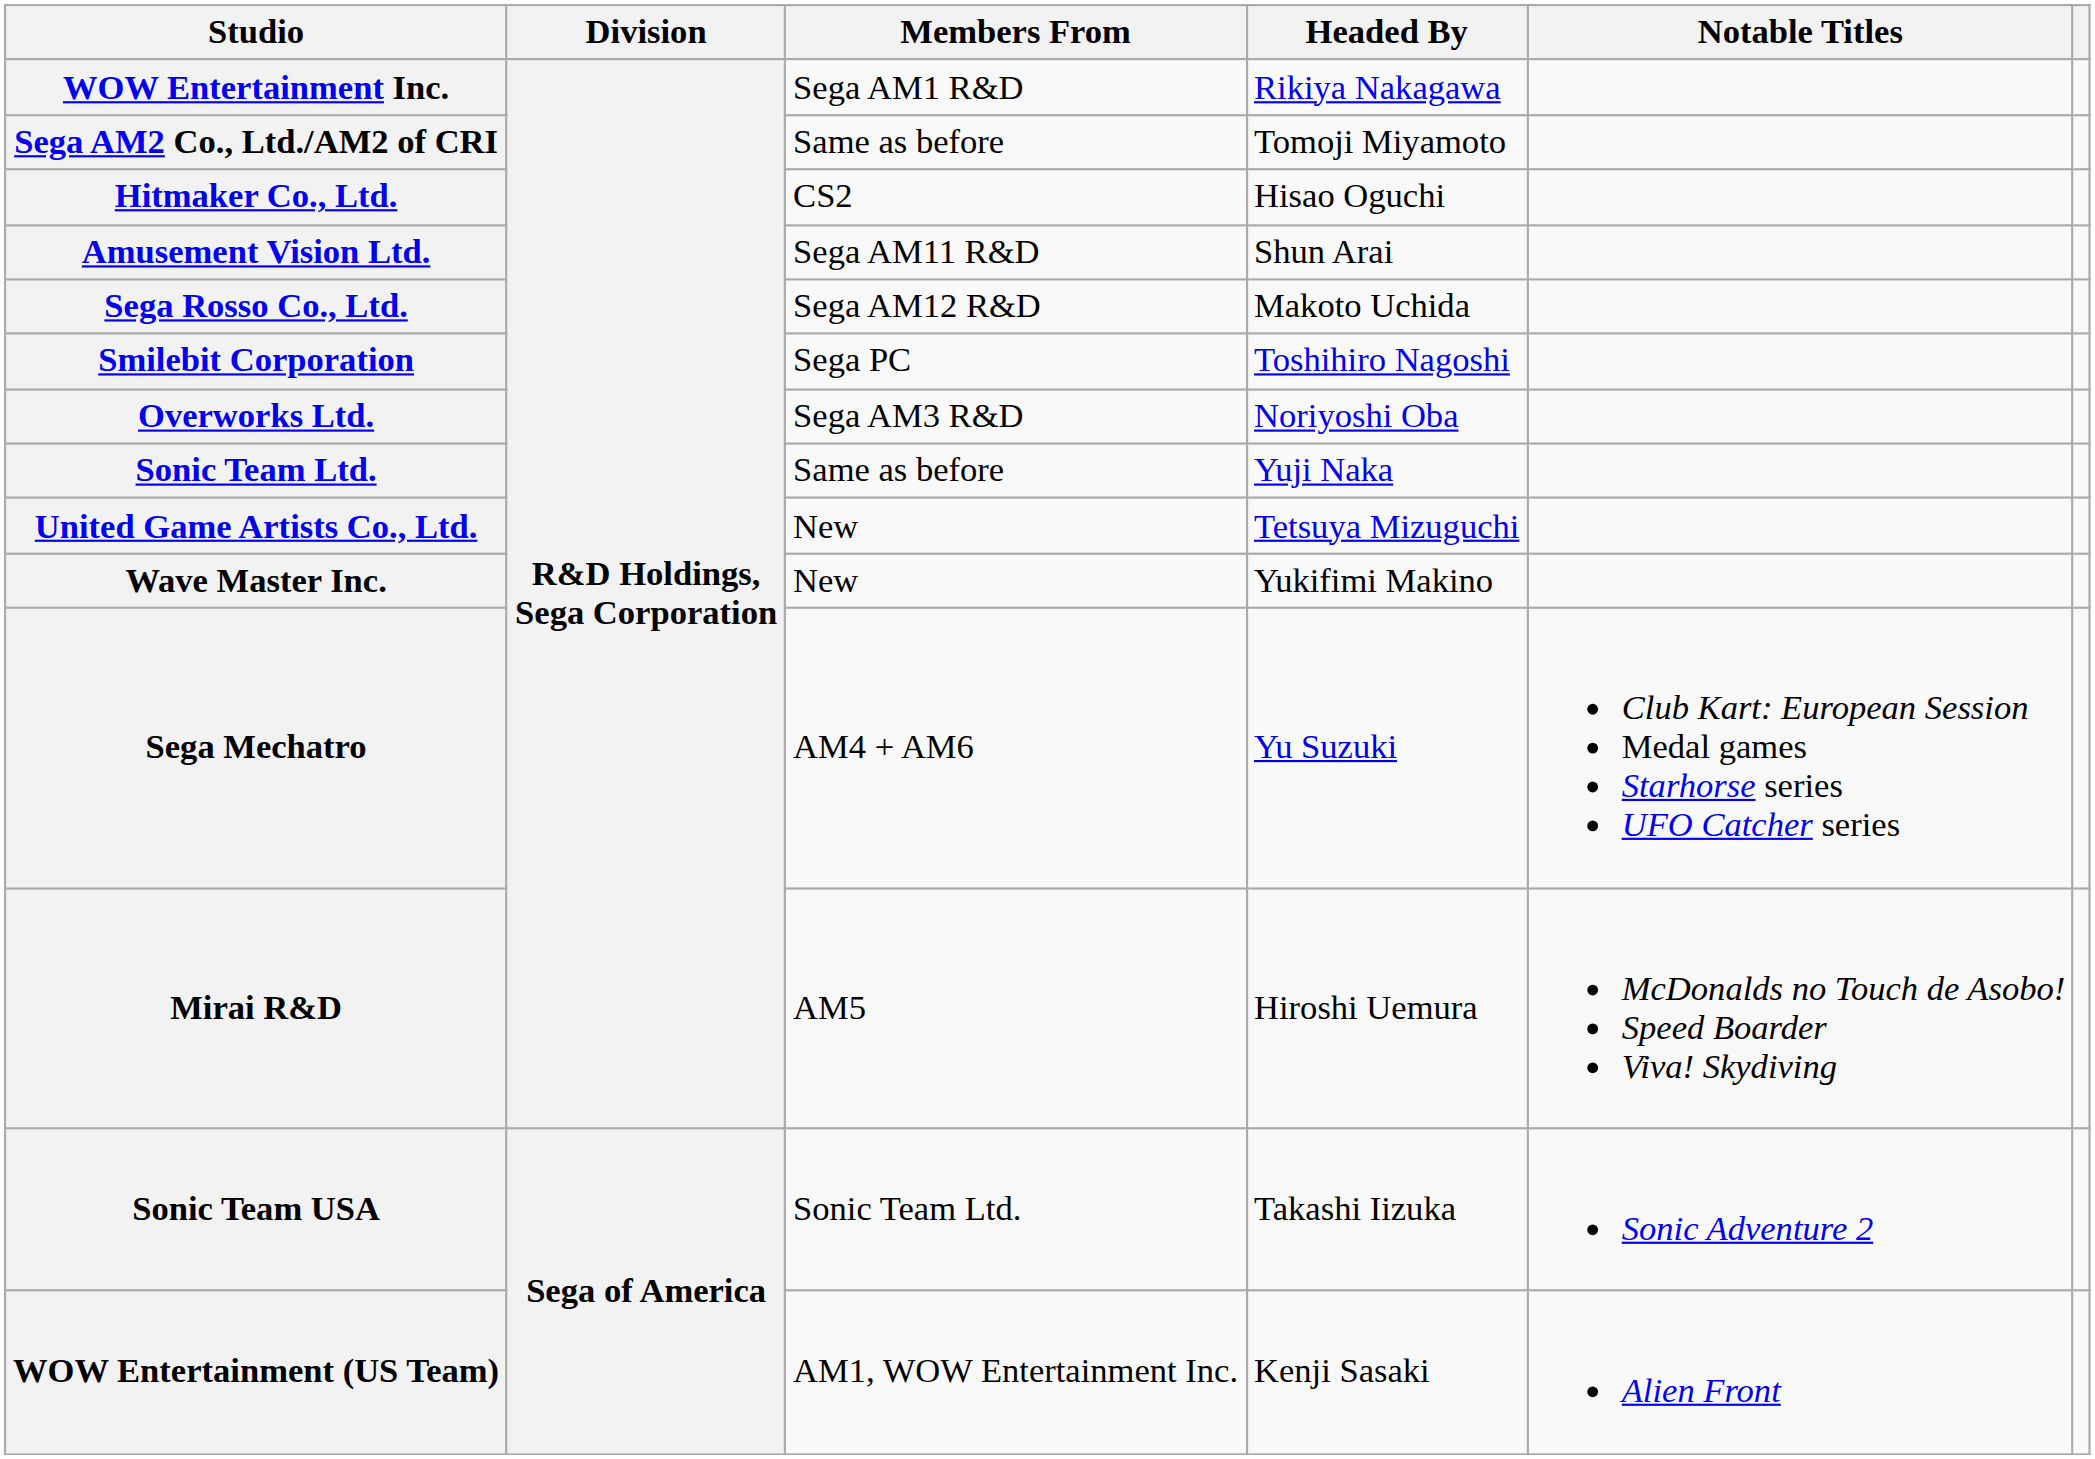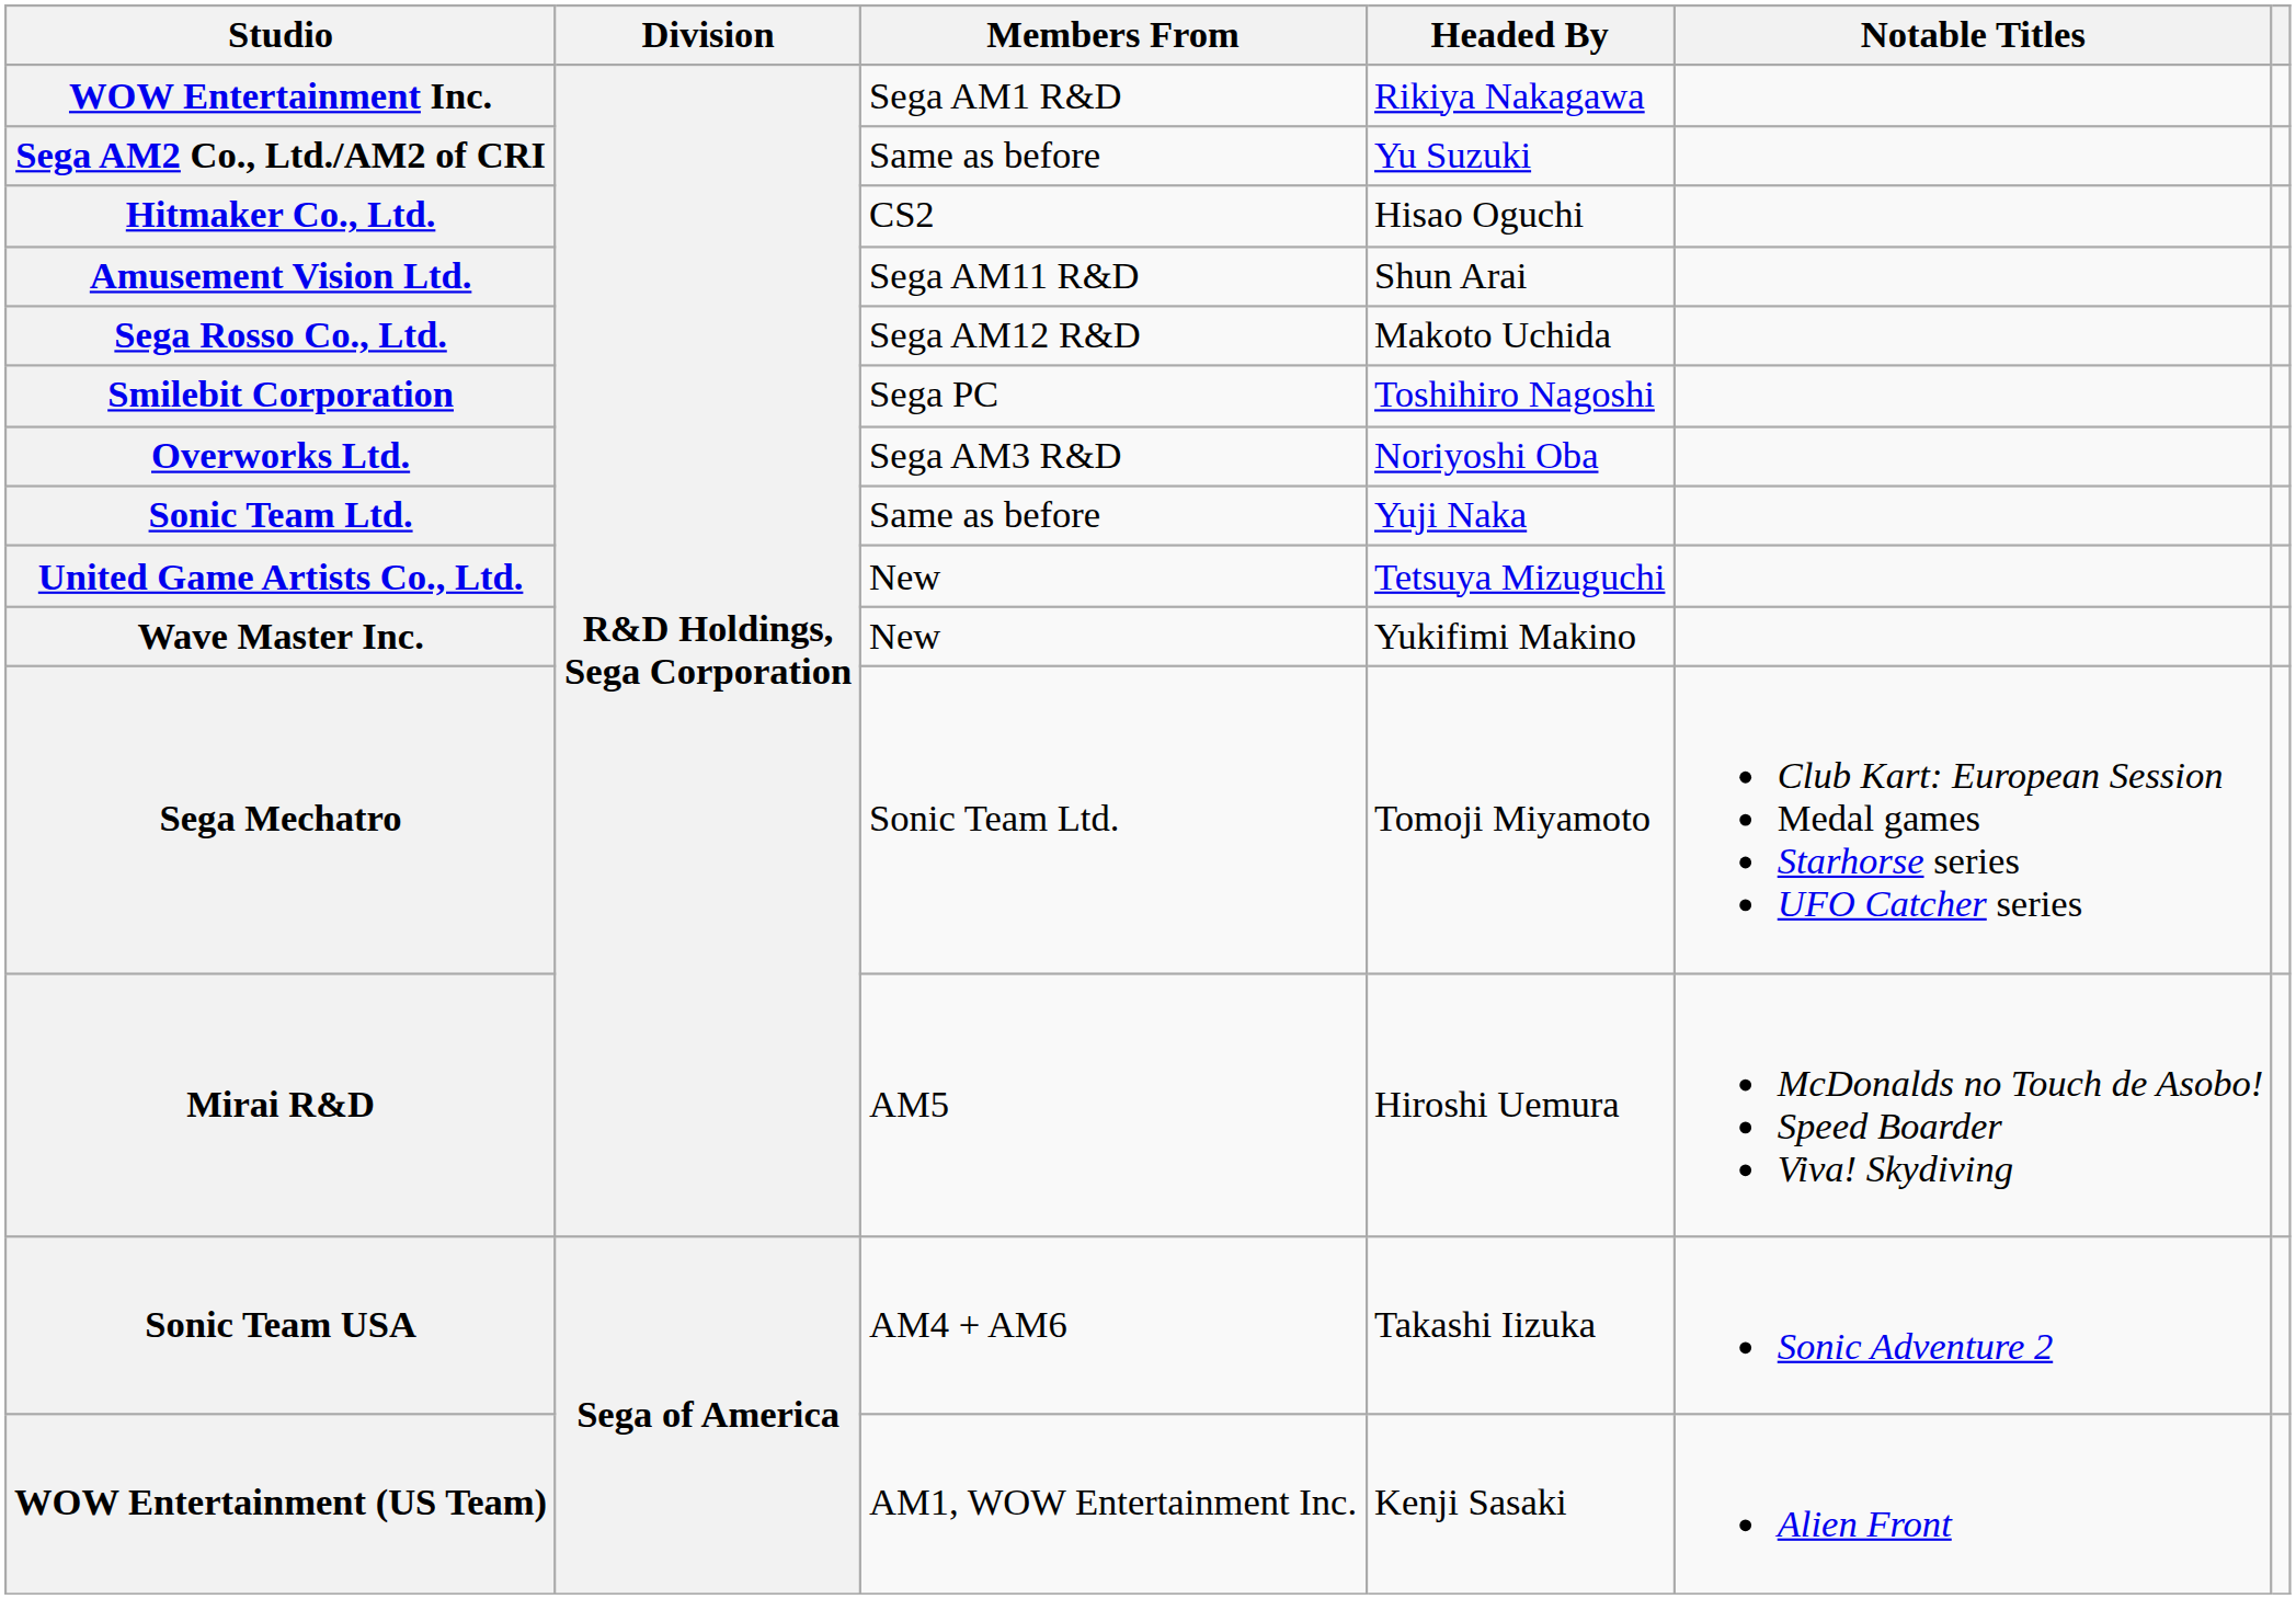 <table class="wikitable">
 <tr>
 <th>Studio</th>
 <th>Division</th>
 <th>Members From</th>
 <th>Headed By</th>
 <th>Notable Titles</th>
 <th></th>
 </tr>
 <tr>
 <th><a href='#'>WOW Entertainment</a> Inc.</th>
 <th rowspan="12">R&D Holdings,<br>Sega Corporation</th>
 <td>Sega AM1 R&D</td>
 <td><a href='#'>Rikiya Nakagawa</a></td>
 <td></td>
 <td></td>
 </tr>
 <tr>
 <th><a href='#'>Sega AM2</a> Co., Ltd./AM2 of CRI</th>
 <td>Same as before</td>
-<td>Tomoji Miyamoto</td>
+<td><a href='#'>Yu Suzuki</a></td>
 <td></td>
 <td></td>
 </tr>
 <tr>
 <th><a href='#'>Hitmaker Co., Ltd.</a></th>
 <td>CS2</td>
 <td>Hisao Oguchi</td>
 <td></td>
 <td></td>
 </tr>
 <tr>
 <th><a href='#'>Amusement Vision Ltd.</a></th>
 <td>Sega AM11 R&D</td>
 <td>Shun Arai</td>
 <td></td>
 <td></td>
 </tr>
 <tr>
 <th><a href='#'>Sega Rosso Co., Ltd.</a></th>
 <td>Sega AM12 R&D</td>
 <td>Makoto Uchida</td>
 <td></td>
 <td></td>
 </tr>
 <tr>
 <th><a href='#'>Smilebit Corporation</a></th>
 <td>Sega PC</td>
 <td><a href='#'>Toshihiro Nagoshi</a></td>
 <td></td>
 <td></td>
 </tr>
 <tr>
 <th><a href='#'>Overworks Ltd.</a></th>
 <td>Sega AM3 R&D</td>
 <td><a href='#'>Noriyoshi Oba</a></td>
 <td></td>
 <td></td>
 </tr>
 <tr>
 <th><a href='#'>Sonic Team Ltd.</a></th>
 <td>Same as before</td>
 <td><a href='#'>Yuji Naka</a></td>
 <td></td>
 <td></td>
 </tr>
 <tr>
 <th><a href='#'>United Game Artists Co., Ltd.</a></th>
 <td>New</td>
 <td><a href='#'>Tetsuya Mizuguchi</a></td>
 <td></td>
 <td></td>
 </tr>
 <tr>
 <th>Wave Master Inc.</th>
 <td>New</td>
 <td>Yukifimi Makino</td>
 <td></td>
 <td></td>
 </tr>
 <tr>
 <th>Sega Mechatro</th>
-<td>AM4 + AM6</td>
-<td><a href='#'>Yu Suzuki</a></td>
+<td>Sonic Team Ltd.</td>
+<td>Tomoji Miyamoto</td>
 <td><br><ul><li><em>Club Kart: European Session</em></li><li>Medal games</li><li><em><a href='#'>Starhorse</a></em> series</li><li><em><a href='#'>UFO Catcher</a></em> series</li></ul></td>
 <td></td>
 </tr>
 <tr>
 <th>Mirai R&D</th>
 <td>AM5</td>
 <td>Hiroshi Uemura</td>
 <td><br><ul><li><em>McDonalds no Touch de Asobo!</em></li><li><em>Speed Boarder</em></li><li><em>Viva! Skydiving</em></li></ul></td>
 <td></td>
 </tr>
 <tr>
 <th>Sonic Team USA</th>
 <th rowspan="2">Sega of America</th>
-<td>Sonic Team Ltd.</td>
+<td>AM4 + AM6</td>
 <td>Takashi Iizuka</td>
 <td><br><ul><li><em><a href='#'>Sonic Adventure 2</a></em></li></ul></td>
 <td></td>
 </tr>
 <tr>
 <th>WOW Entertainment (US Team)</th>
 <td>AM1, WOW Entertainment Inc.</td>
 <td>Kenji Sasaki</td>
 <td><br><ul><li><em><a href='#'>Alien Front</a></em></li></ul></td>
 <td></td>
 </tr>
 </table>
